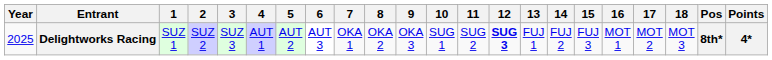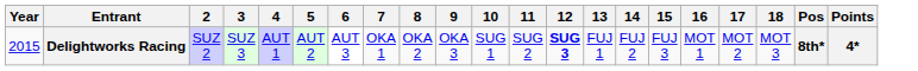 <table class="wikitable" style="text-align:center; font-size:85%">
 <tr>
 <th>Year</th>
 <th>Entrant</th>
-<th>1</th>
 <th>2</th>
 <th>3</th>
 <th>4</th>
 <th>5</th>
 <th>6</th>
 <th>7</th>
 <th>8</th>
 <th>9</th>
 <th>10</th>
 <th>11</th>
 <th>12</th>
 <th>13</th>
 <th>14</th>
 <th>15</th>
 <th>16</th>
 <th>17</th>
 <th>18</th>
 <th>Pos</th>
 <th>Points</th>
 </tr>
 <tr>
-<td><a href='#'>2025</a></td>
+<td><a href='#'>2015</a></td>
 <th nowrap>Delightworks Racing</th>
-<td style="background:#dfffdf;"><a href='#'>SUZ<br>1</a><br></td>
 <td style="background:#cfcfff;"><a href='#'>SUZ<br>2</a><br></td>
 <td style="background:#dfffdf;"><a href='#'>SUZ<br>3</a><br></td>
 <td style="background:#cfcfff;"><a href='#'>AUT<br>1</a><br></td>
 <td style="background:#dfffdf;"><a href='#'>AUT<br>2</a><br></td>
 <td style="background:#ffffff;"><a href='#'>AUT<br>3</a><br></td>
 <td style="background:#;"><a href='#'>OKA<br>1</a><br></td>
 <td style="background:#;"><a href='#'>OKA<br>2</a><br></td>
 <td style="background:#;"><a href='#'>OKA<br>3</a><br></td>
 <td style="background:#;"><a href='#'>SUG<br>1</a><br></td>
 <td style="background:#;"><a href='#'>SUG<br>2</a><br></td>
 <td style="background:#;"><strong><a href='#'>SUG<br>3</a><br></strong></td>
 <td style="background:#;"><a href='#'>FUJ<br>1</a><br></td>
 <td style="background:#;"><a href='#'>FUJ<br>2</a><br></td>
 <td style="background:#;"><a href='#'>FUJ<br>3</a><br></td>
 <td style="background:#;"><a href='#'>MOT<br>1</a><br></td>
 <td style="background:#;"><a href='#'>MOT<br>2</a><br></td>
 <td style="background:#;"><a href='#'>MOT<br>3</a><br></td>
 <th>8th*</th>
 <th>4*</th>
 </tr>
 </table>
